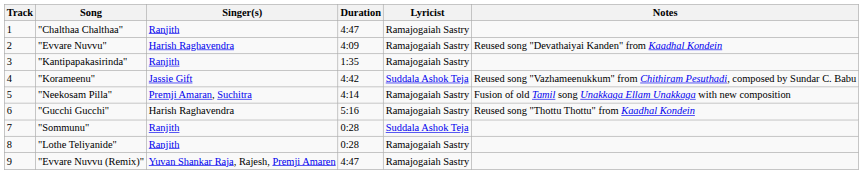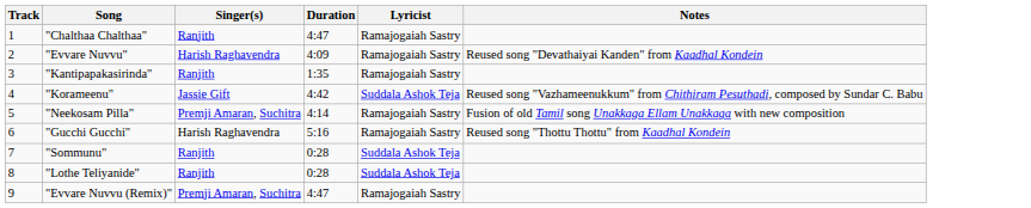 <table class="wikitable">
 <tr>
 <th>Track</th>
 <th>Song</th>
 <th>Singer(s)</th>
 <th>Duration</th>
 <th>Lyricist</th>
 <th>Notes</th>
 </tr>
 <tr>
 <td>1</td>
 <td>"Chalthaa Chalthaa"</td>
 <td><a href='#'>Ranjith</a></td>
 <td>4:47</td>
 <td>Ramajogaiah Sastry</td>
 <td></td>
 </tr>
 <tr>
 <td>2</td>
 <td>"Evvare Nuvvu"</td>
 <td><a href='#'>Harish Raghavendra</a></td>
 <td>4:09</td>
 <td>Ramajogaiah Sastry</td>
 <td>Reused song "Devathaiyai Kanden" from <em><a href='#'>Kaadhal Kondein</a></em></td>
 </tr>
 <tr>
 <td>3</td>
 <td>"Kantipapakasirinda"</td>
 <td><a href='#'>Ranjith</a></td>
 <td>1:35</td>
 <td>Ramajogaiah Sastry</td>
 <td></td>
 </tr>
 <tr>
 <td>4</td>
 <td>"Korameenu"</td>
 <td><a href='#'>Jassie Gift</a></td>
 <td>4:42</td>
 <td><a href='#'>Suddala Ashok Teja</a></td>
 <td>Reused song "Vazhameenukkum" from <em><a href='#'>Chithiram Pesuthadi</a></em>, composed by Sundar C. Babu</td>
 </tr>
 <tr>
 <td>5</td>
 <td>"Neekosam Pilla"</td>
 <td><a href='#'>Premji Amaran</a>, <a href='#'>Suchitra</a></td>
 <td>4:14</td>
 <td>Ramajogaiah Sastry</td>
 <td>Fusion of old <em><a href='#'>Tamil</a></em> song <em><a href='#'>Unakkaga Ellam Unakkaga</a></em> with new composition</td>
 </tr>
 <tr>
 <td>6</td>
 <td>"Gucchi Gucchi"</td>
 <td>Harish Raghavendra</td>
 <td>5:16</td>
 <td>Ramajogaiah Sastry</td>
 <td>Reused song "Thottu Thottu" from <em><a href='#'>Kaadhal Kondein</a></em></td>
 </tr>
 <tr>
 <td>7</td>
 <td>"Sommunu"</td>
 <td><a href='#'>Ranjith</a></td>
 <td>0:28</td>
 <td><a href='#'>Suddala Ashok Teja</a></td>
 <td></td>
 </tr>
 <tr>
 <td>8</td>
 <td>"Lothe Teliyanide"</td>
 <td><a href='#'>Ranjith</a></td>
 <td>0:28</td>
-<td>Ramajogaiah Sastry</td>
+<td><a href='#'>Suddala Ashok Teja</a></td>
 <td></td>
 </tr>
 <tr>
 <td>9</td>
 <td>"Evvare Nuvvu (Remix)"</td>
-<td><a href='#'>Yuvan Shankar Raja</a>, Rajesh, <a href='#'>Premji Amaren</a></td>
+<td><a href='#'>Premji Amaran</a>, <a href='#'>Suchitra</a></td>
 <td>4:47</td>
 <td>Ramajogaiah Sastry</td>
 <td></td>
 </tr>
 </table>
